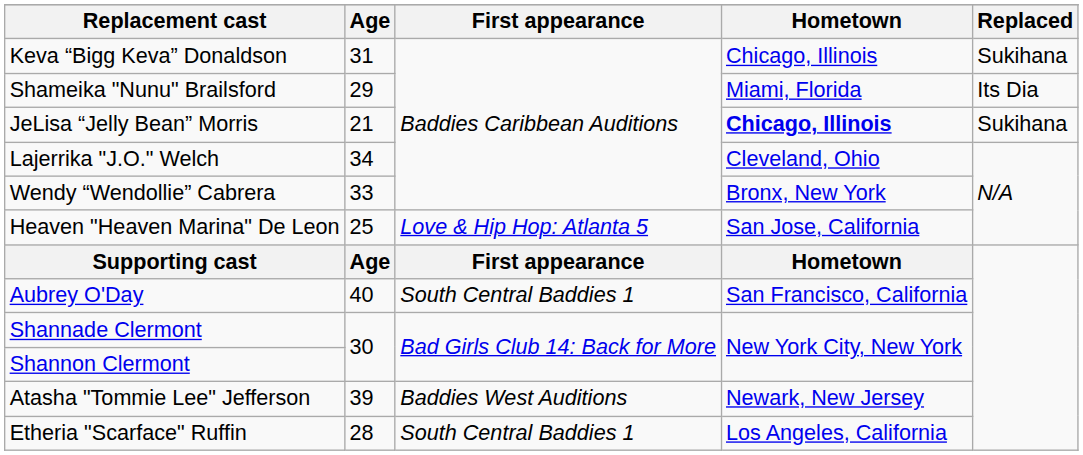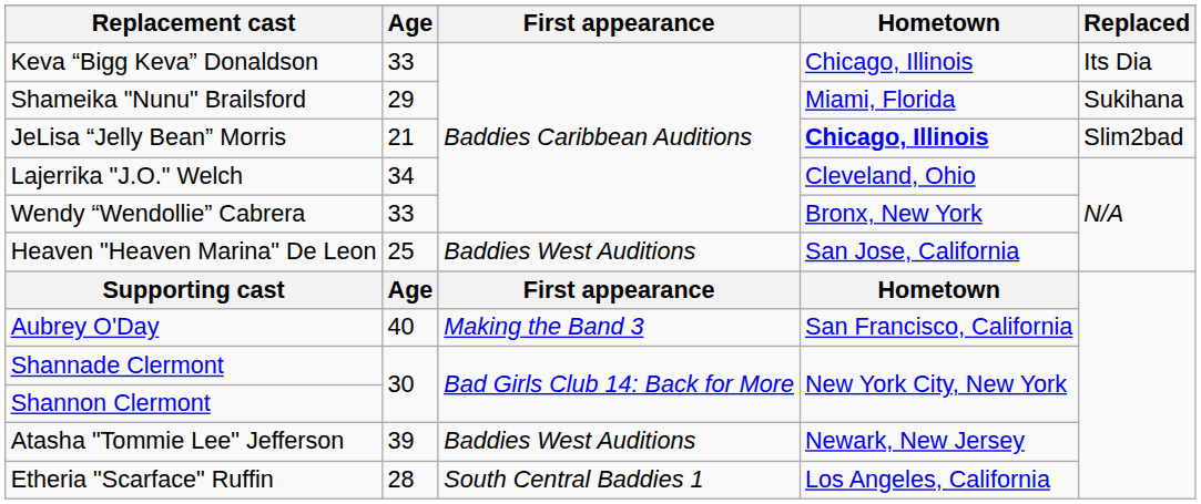 <table class="wikitable">
 <tr>
 </tr>
 <tr>
 <th>Replacement cast</th>
 <th>Age</th>
 <th>First appearance</th>
 <th>Hometown</th>
 <th>Replaced</th>
 </tr>
 <tr>
 <td>Keva “Bigg Keva” Donaldson</td>
-<td>31</td>
+<td>33</td>
 <td rowspan="5"><em>Baddies Caribbean Auditions</em></td>
 <td><a href='#'>Chicago, Illinois</a></td>
-<td>Sukihana</td>
+<td>Its Dia</td>
 </tr>
 <tr>
 <td>Shameika "Nunu" Brailsford</td>
 <td>29</td>
 <td><a href='#'>Miami, Florida</a></td>
-<td>Its Dia</td>
+<td>Sukihana</td>
 </tr>
 <tr>
 <td>JeLisa “Jelly Bean” Morris</td>
 <td>21</td>
 <td><strong><a href='#'>Chicago, Illinois</a></strong></td>
-<td>Sukihana</td>
+<td>Slim2bad</td>
 </tr>
 <tr>
 <td>Lajerrika "J.O." Welch</td>
 <td>34</td>
 <td><a href='#'>Cleveland, Ohio</a></td>
 <td rowspan="3"><em>N/A</em></td>
 </tr>
 <tr>
 <td>Wendy “Wendollie” Cabrera</td>
 <td>33</td>
 <td><a href='#'>Bronx, New York</a></td>
 </tr>
 <tr>
 <td>Heaven "Heaven Marina" De Leon</td>
 <td>25</td>
-<td><a href='#'><em>Love & Hip Hop: Atlanta 5</em></a></td>
+<td><em>Baddies West Auditions</em></td>
 <td><a href='#'>San Jose, California</a></td>
 </tr>
 <tr>
 <th>Supporting cast</th>
 <th>Age</th>
 <th>First appearance</th>
 <th>Hometown</th>
 </tr>
 <tr>
 <td><a href='#'>Aubrey O'Day</a></td>
 <td>40</td>
-<td rowspan="1"><em>South Central Baddies 1</em></td>
+<td><em><a href='#'>Making the Band 3</a></em></td>
 <td><a href='#'>San Francisco, California</a></td>
 </tr>
 <tr>
 <td><a href='#'>Shannade Clermont</a></td>
 <td rowspan="2">30</td>
 <td rowspan="2"><em><a href='#'>Bad Girls Club 14: Back for More</a></em></td>
 <td rowspan="2"><a href='#'>New York City, New York</a></td>
 </tr>
 <tr>
 <td><a href='#'> Shannon Clermont</a></td>
 </tr>
 <tr>
 <td>Atasha "Tommie Lee" Jefferson</td>
 <td>39</td>
 <td><em>Baddies West Auditions</em></td>
 <td><a href='#'>Newark, New Jersey</a></td>
 </tr>
 <tr>
 <td>Etheria "Scarface" Ruffin</td>
 <td>28</td>
 <td rowspan="1"><em>South Central Baddies 1</em></td>
 <td><a href='#'>Los Angeles, California</a></td>
 </tr>
 </table>
